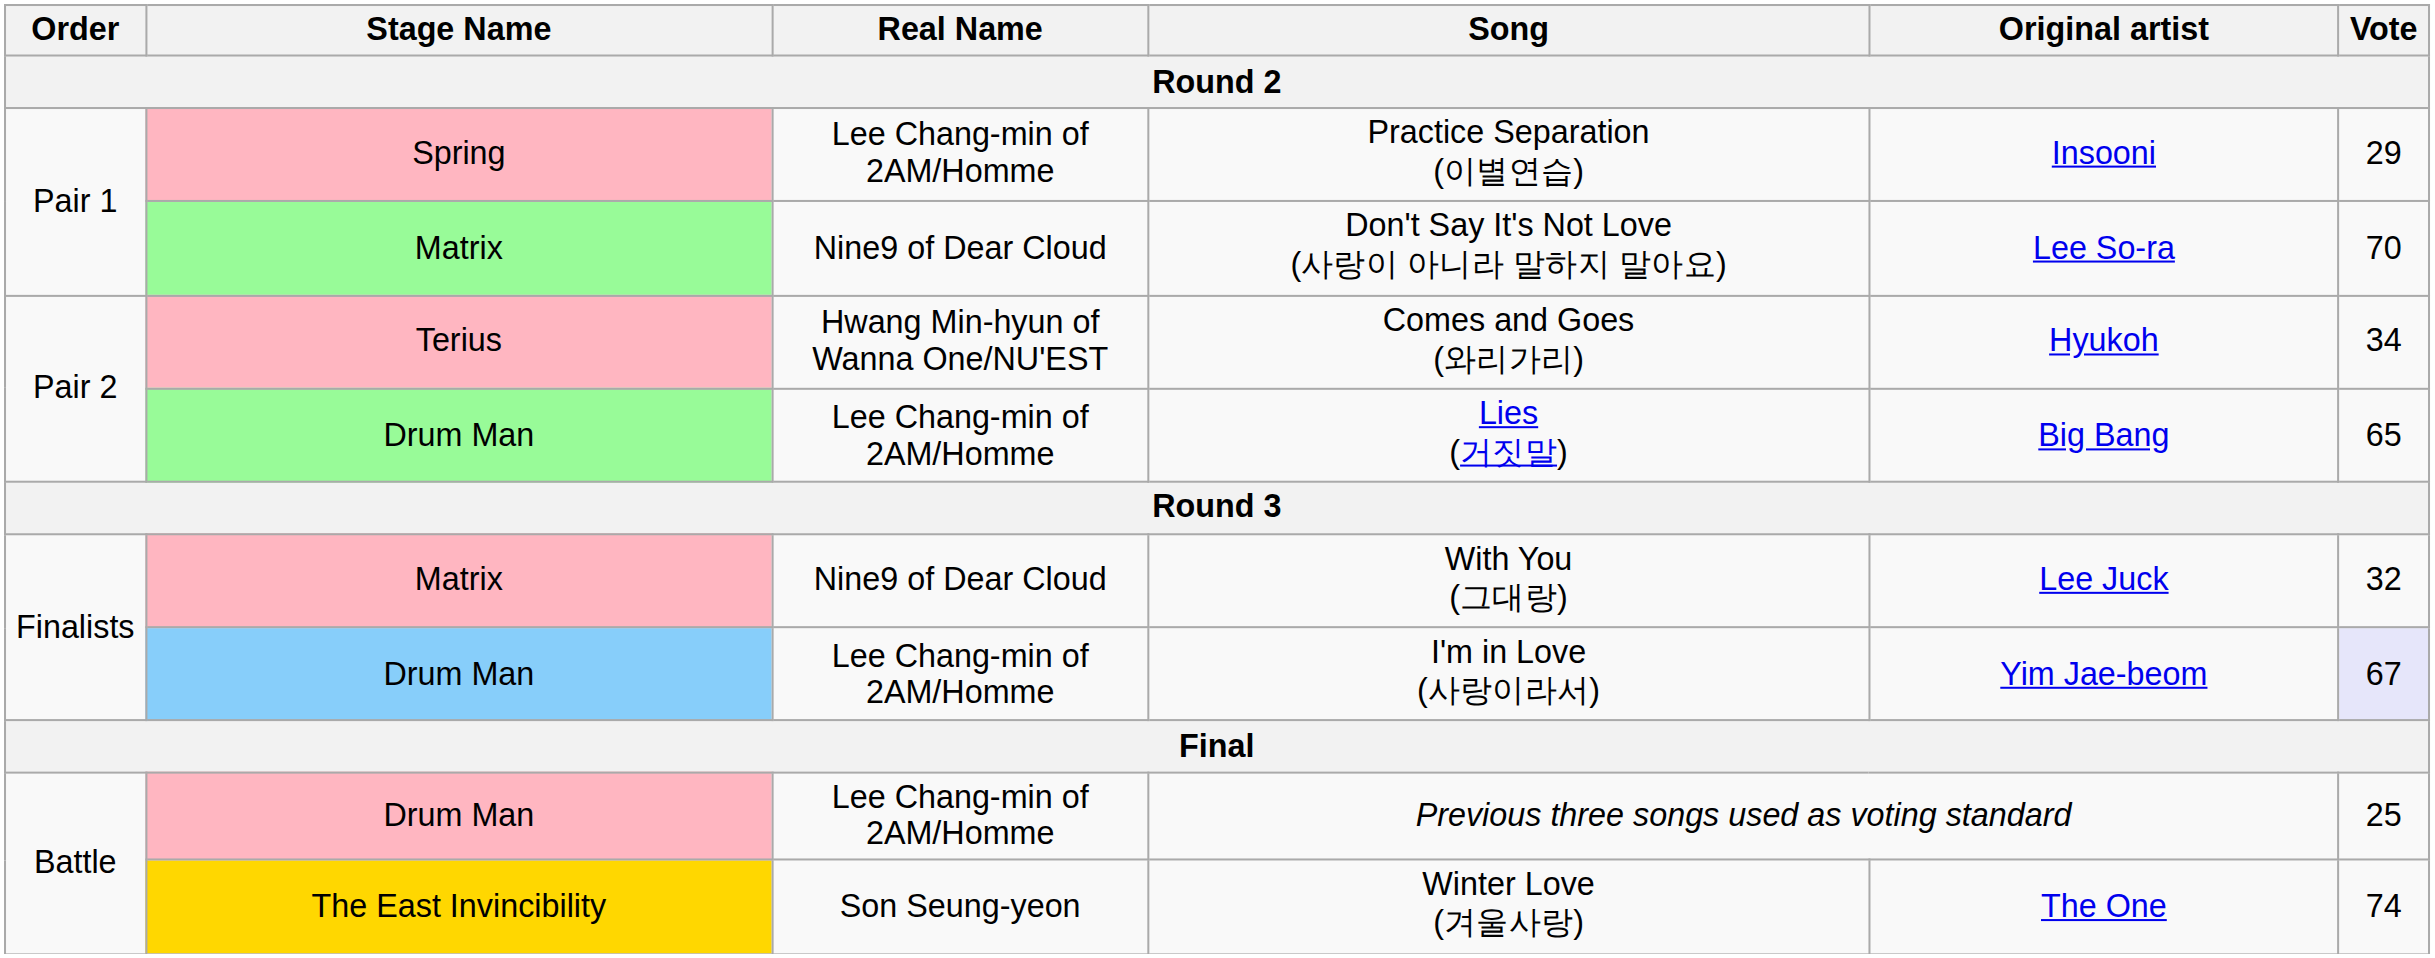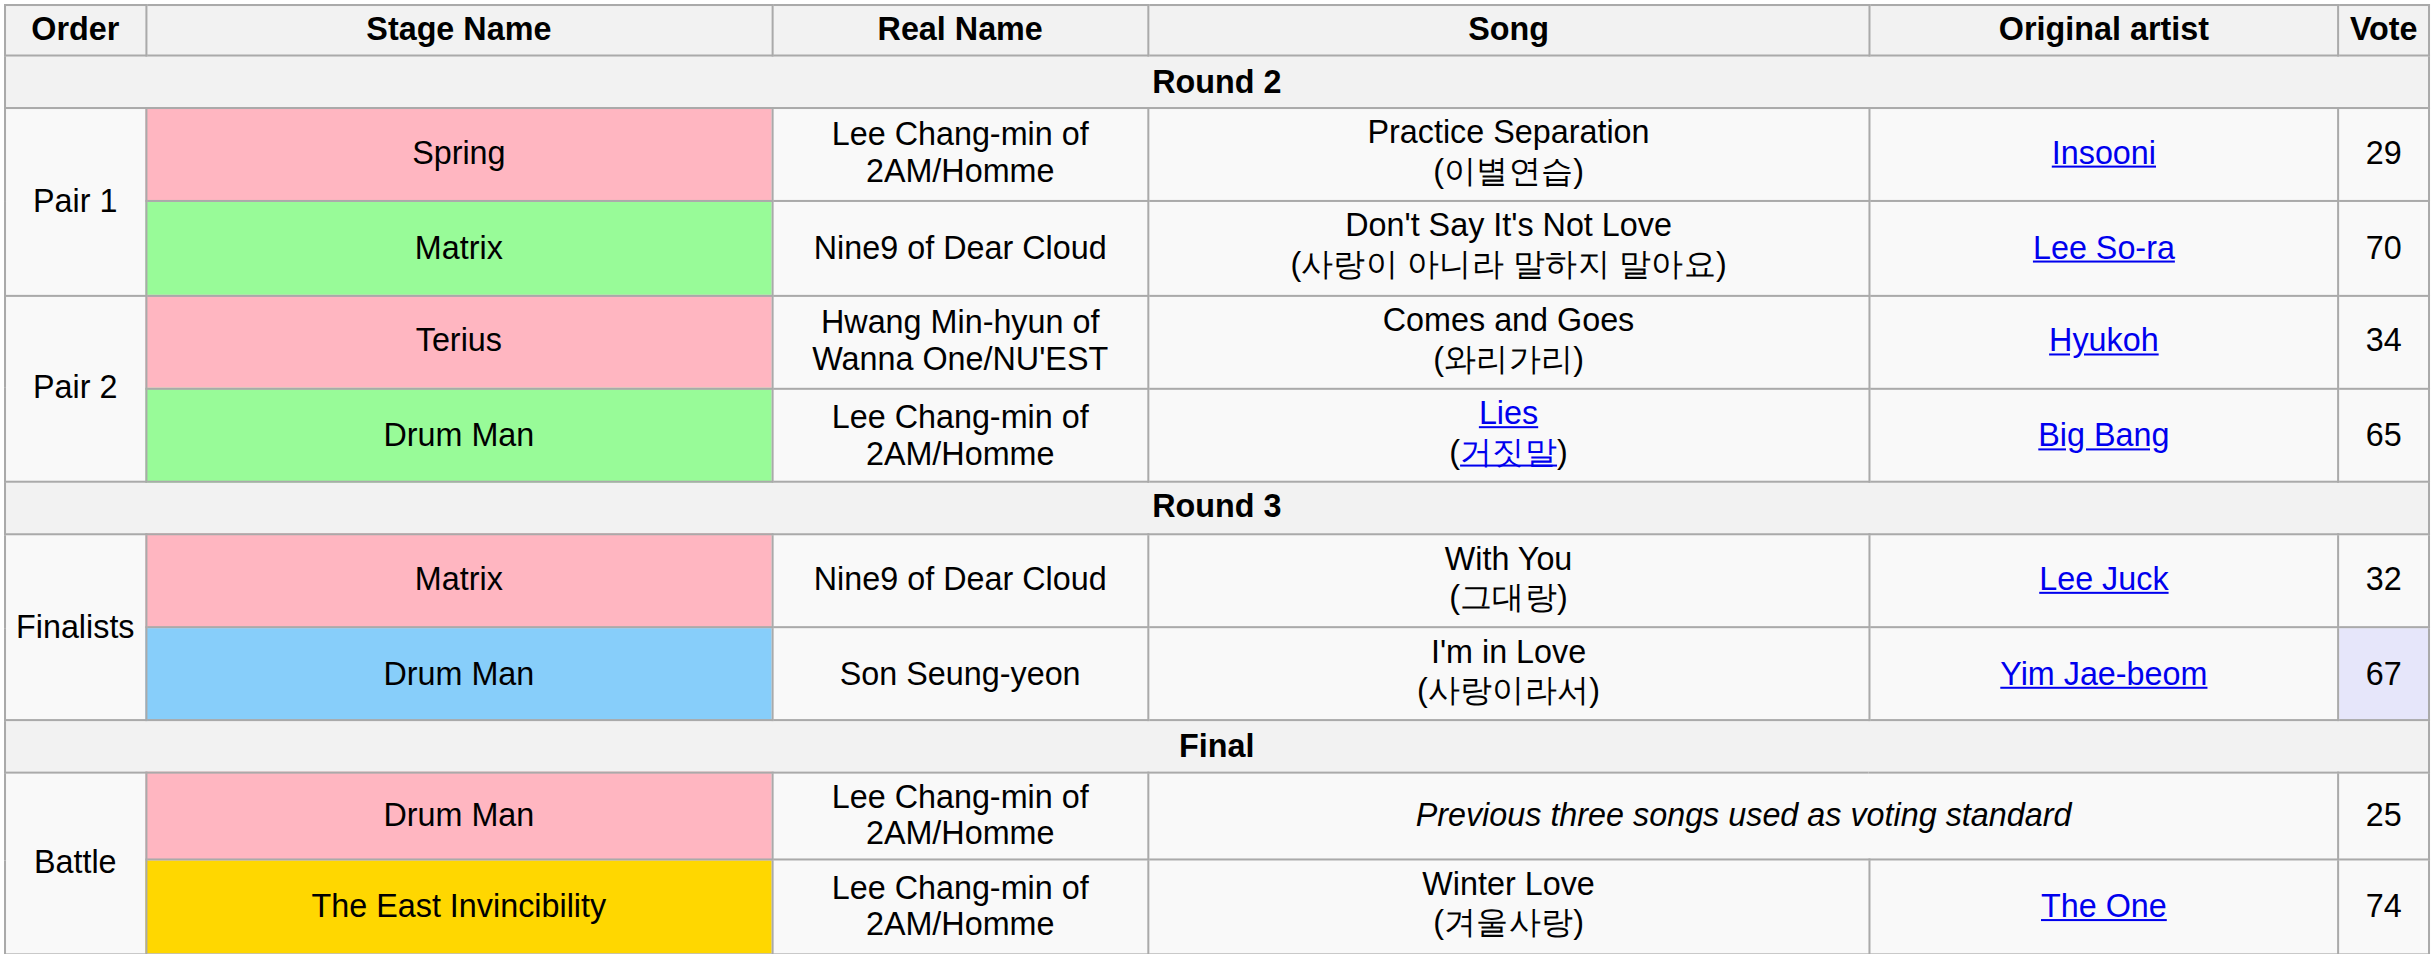 <table class="wikitable" style="text-align:center; width:95%;">
 <tr>
 <th style="width:1%;">Order</th>
 <th style="width:20%;">Stage Name</th>
 <th style="width:12%;">Real Name</th>
 <th style="width:23%;">Song</th>
 <th style="width:15%;">Original artist</th>
 <th style="width:1%;">Vote</th>
 </tr>
 <tr>
 <th colspan=6>Round 2</th>
 </tr>
 <tr>
 <td rowspan=2>Pair 1</td>
 <td bgcolor="lightpink">Spring</td>
 <td>Lee Chang-min of 2AM/Homme</td>
 <td>Practice Separation<br>(이별연습)</td>
 <td><a href='#'>Insooni</a></td>
 <td>29</td>
 </tr>
 <tr>
 <td bgcolor="palegreen">Matrix</td>
 <td>Nine9 of Dear Cloud</td>
 <td>Don't Say It's Not Love<br>(사랑이 아니라 말하지 말아요)</td>
 <td><a href='#'>Lee So-ra</a></td>
 <td>70</td>
 </tr>
 <tr>
 <td rowspan=2>Pair 2</td>
 <td bgcolor="lightpink">Terius</td>
 <td>Hwang Min-hyun of Wanna One/NU'EST</td>
 <td>Comes and Goes<br>(와리가리)</td>
 <td><a href='#'>Hyukoh</a></td>
 <td>34</td>
 </tr>
 <tr>
 <td bgcolor="palegreen">Drum Man</td>
 <td>Lee Chang-min of 2AM/Homme</td>
 <td><a href='#'>Lies</a><br>(<a href='#'>거짓말</a>)</td>
 <td><a href='#'>Big Bang</a></td>
 <td>65</td>
 </tr>
 <tr>
 <th colspan=6>Round 3</th>
 </tr>
 <tr>
 <td rowspan=2>Finalists</td>
 <td bgcolor="lightpink">Matrix</td>
 <td>Nine9 of Dear Cloud</td>
 <td>With You<br>(그대랑)</td>
 <td><a href='#'>Lee Juck</a></td>
 <td>32</td>
 </tr>
 <tr>
 <td bgcolor="lightskyblue">Drum Man</td>
-<td>Lee Chang-min of 2AM/Homme</td>
+<td>Son Seung-yeon</td>
 <td>I'm in Love<br>(사랑이라서)</td>
 <td><a href='#'>Yim Jae-beom</a></td>
 <td style="background: lavender;">67</td>
 </tr>
 <tr>
 <th colspan=6>Final</th>
 </tr>
 <tr>
 <td rowspan=2>Battle</td>
 <td bgcolor="lightpink">Drum Man</td>
 <td>Lee Chang-min of 2AM/Homme</td>
 <td colspan=2><em>Previous three songs used as voting standard</em></td>
 <td>25</td>
 </tr>
 <tr>
 <td bgcolor="gold">The East Invincibility</td>
-<td>Son Seung-yeon</td>
+<td>Lee Chang-min of 2AM/Homme</td>
 <td>Winter Love<br>(겨울사랑)<br></td>
 <td><a href='#'>The One</a></td>
 <td>74</td>
 </tr>
 </table>
